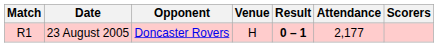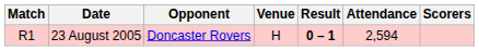 <table class="wikitable" style="font-size:100%; text-align:center">
 <tr>
 <th>Match</th>
 <th>Date</th>
 <th>Opponent</th>
 <th>Venue</th>
 <th>Result</th>
 <th>Attendance</th>
 <th>Scorers</th>
 </tr>
 <tr style="background: #FFCCCC;">
 <td>R1</td>
 <td>23 August 2005</td>
 <td><a href='#'>Doncaster Rovers</a></td>
 <td>H</td>
 <td><strong>0 – 1</strong></td>
-<td>2,177</td>
+<td>2,594</td>
 <td></td>
 </tr>
 </table>
